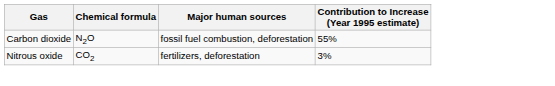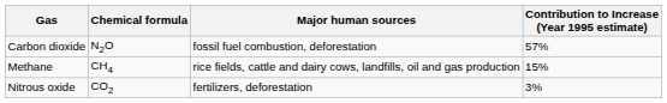 <table class="wikitable">
 <tr>
 <th>Gas</th>
 <th>Chemical formula</th>
 <th>Major human sources</th>
 <th>Contribution to Increase<br>(Year 1995 estimate)</th>
 </tr>
 <tr>
 <td>Carbon dioxide</td>
 <td>N<sub>2</sub>O</td>
 <td>fossil fuel combustion, deforestation</td>
-<td>55%</td>
+<td>57%</td>
+</tr>
+<tr>
+<td>Methane</td>
+<td>CH<sub>4</sub></td>
+<td>rice fields, cattle and dairy cows, landfills, oil and gas production</td>
+<td>15%</td>
 </tr>
 <tr>
 <td>Nitrous oxide</td>
 <td>CO<sub>2</sub></td>
 <td>fertilizers, deforestation</td>
 <td>3%</td>
 </tr>
 </table>
